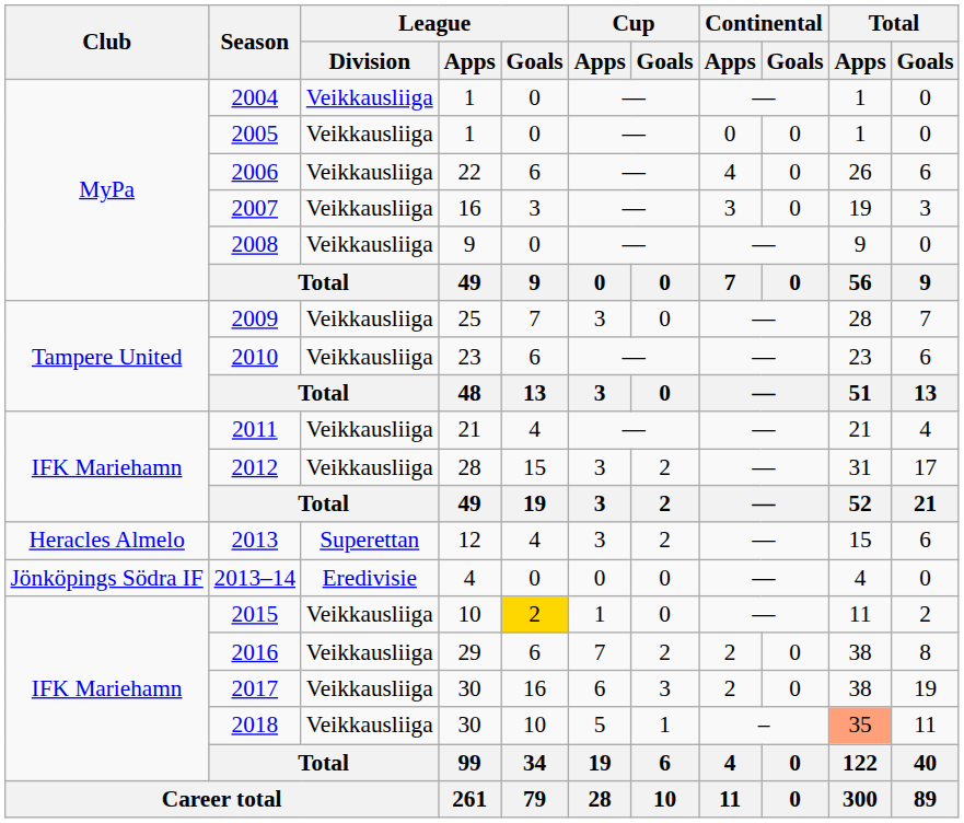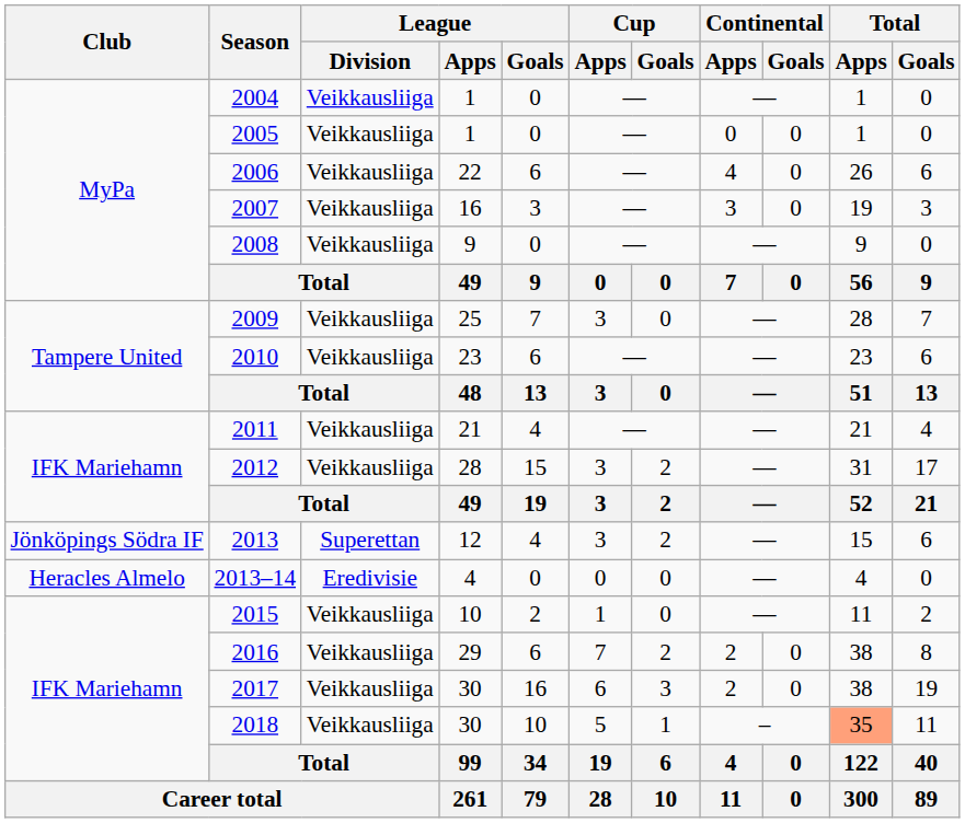 <table class="wikitable" style="text-align:center">
 <tr>
 <th rowspan="2">Club</th>
 <th rowspan="2">Season</th>
 <th colspan="3">League</th>
 <th colspan="2">Cup</th>
 <th colspan="2">Continental</th>
 <th colspan="2">Total</th>
 </tr>
 <tr>
 <th>Division</th>
 <th>Apps</th>
 <th>Goals</th>
 <th>Apps</th>
 <th>Goals</th>
 <th>Apps</th>
 <th>Goals</th>
 <th>Apps</th>
 <th>Goals</th>
 </tr>
 <tr>
 <td rowspan="6"><a href='#'>MyPa</a></td>
 <td><a href='#'>2004</a></td>
 <td><a href='#'>Veikkausliiga</a></td>
 <td>1</td>
 <td>0</td>
 <td colspan="2">—</td>
 <td colspan="2">—</td>
 <td>1</td>
 <td>0</td>
 </tr>
 <tr>
 <td><a href='#'>2005</a></td>
 <td>Veikkausliiga</td>
 <td>1</td>
 <td>0</td>
 <td colspan="2">—</td>
 <td>0</td>
 <td>0</td>
 <td>1</td>
 <td>0</td>
 </tr>
 <tr>
 <td><a href='#'>2006</a></td>
 <td>Veikkausliiga</td>
 <td>22</td>
 <td>6</td>
 <td colspan="2">—</td>
 <td>4</td>
 <td>0</td>
 <td>26</td>
 <td>6</td>
 </tr>
 <tr>
 <td><a href='#'>2007</a></td>
 <td>Veikkausliiga</td>
 <td>16</td>
 <td>3</td>
 <td colspan="2">—</td>
 <td>3</td>
 <td>0</td>
 <td>19</td>
 <td>3</td>
 </tr>
 <tr>
 <td><a href='#'>2008</a></td>
 <td>Veikkausliiga</td>
 <td>9</td>
 <td>0</td>
 <td colspan="2">—</td>
 <td colspan="2">—</td>
 <td>9</td>
 <td>0</td>
 </tr>
 <tr>
 <th colspan="2">Total</th>
 <th>49</th>
 <th>9</th>
 <th>0</th>
 <th>0</th>
 <th>7</th>
 <th>0</th>
 <th>56</th>
 <th>9</th>
 </tr>
 <tr>
 <td rowspan="3"><a href='#'>Tampere United</a></td>
 <td><a href='#'>2009</a></td>
 <td>Veikkausliiga</td>
 <td>25</td>
 <td>7</td>
 <td>3</td>
 <td>0</td>
 <td colspan="2">—</td>
 <td>28</td>
 <td>7</td>
 </tr>
 <tr>
 <td><a href='#'>2010</a></td>
 <td>Veikkausliiga</td>
 <td>23</td>
 <td>6</td>
 <td colspan="2">—</td>
 <td colspan="2">—</td>
 <td>23</td>
 <td>6</td>
 </tr>
 <tr>
 <th colspan="2">Total</th>
 <th>48</th>
 <th>13</th>
 <th>3</th>
 <th>0</th>
 <th colspan="2">—</th>
 <th>51</th>
 <th>13</th>
 </tr>
 <tr>
 <td rowspan="3"><a href='#'>IFK Mariehamn</a></td>
 <td><a href='#'>2011</a></td>
 <td>Veikkausliiga</td>
 <td>21</td>
 <td>4</td>
 <td colspan="2">—</td>
 <td colspan="2">—</td>
 <td>21</td>
 <td>4</td>
 </tr>
 <tr>
 <td><a href='#'>2012</a></td>
 <td>Veikkausliiga</td>
 <td>28</td>
 <td>15</td>
 <td>3</td>
 <td>2</td>
 <td colspan="2">—</td>
 <td>31</td>
 <td>17</td>
 </tr>
 <tr>
 <th colspan="2">Total</th>
 <th>49</th>
 <th>19</th>
 <th>3</th>
 <th>2</th>
 <th colspan="2">—</th>
 <th>52</th>
 <th>21</th>
 </tr>
 <tr>
-<td><a href='#'>Heracles Almelo</a></td>
+<td><a href='#'>Jönköpings Södra IF</a></td>
 <td><a href='#'>2013</a></td>
 <td><a href='#'>Superettan</a></td>
 <td>12</td>
 <td>4</td>
 <td>3</td>
 <td>2</td>
 <td colspan="2">—</td>
 <td>15</td>
 <td>6</td>
 </tr>
 <tr>
-<td><a href='#'>Jönköpings Södra IF</a></td>
+<td><a href='#'>Heracles Almelo</a></td>
 <td><a href='#'>2013–14</a></td>
 <td><a href='#'>Eredivisie</a></td>
 <td>4</td>
 <td>0</td>
 <td>0</td>
 <td>0</td>
 <td colspan="2">—</td>
 <td>4</td>
 <td>0</td>
 </tr>
 <tr>
 <td rowspan="5"><a href='#'>IFK Mariehamn</a></td>
 <td><a href='#'>2015</a></td>
 <td>Veikkausliiga</td>
 <td>10</td>
-<td style="background: gold;">2</td>
+<td>2</td>
 <td>1</td>
 <td>0</td>
 <td colspan="2">—</td>
 <td>11</td>
 <td>2</td>
 </tr>
 <tr>
 <td><a href='#'>2016</a></td>
 <td>Veikkausliiga</td>
 <td>29</td>
 <td>6</td>
 <td>7</td>
 <td>2</td>
 <td>2</td>
 <td>0</td>
 <td>38</td>
 <td>8</td>
 </tr>
 <tr>
 <td><a href='#'>2017</a></td>
 <td>Veikkausliiga</td>
 <td>30</td>
 <td>16</td>
 <td>6</td>
 <td>3</td>
 <td>2</td>
 <td>0</td>
 <td>38</td>
 <td>19</td>
 </tr>
 <tr>
 <td><a href='#'>2018</a></td>
 <td>Veikkausliiga</td>
 <td>30</td>
 <td>10</td>
 <td>5</td>
 <td>1</td>
 <td colspan="2">–</td>
 <td style="background: lightsalmon;">35</td>
 <td>11</td>
 </tr>
 <tr>
 <th colspan="2">Total</th>
 <th>99</th>
 <th>34</th>
 <th>19</th>
 <th>6</th>
 <th>4</th>
 <th>0</th>
 <th>122</th>
 <th>40</th>
 </tr>
 <tr>
 <th colspan="3">Career total</th>
 <th>261</th>
 <th>79</th>
 <th>28</th>
 <th>10</th>
 <th>11</th>
 <th>0</th>
 <th>300</th>
 <th>89</th>
 </tr>
 </table>
